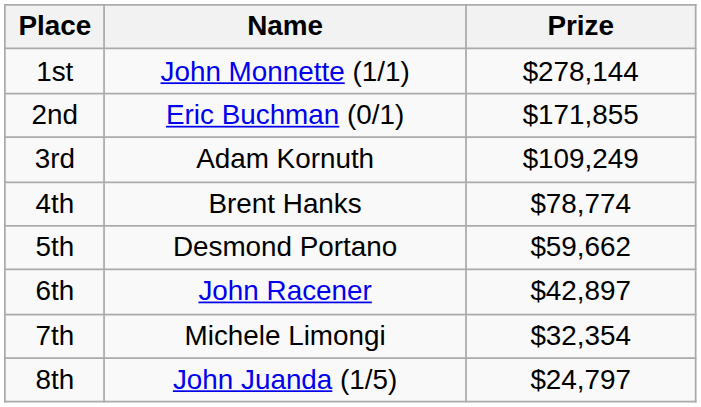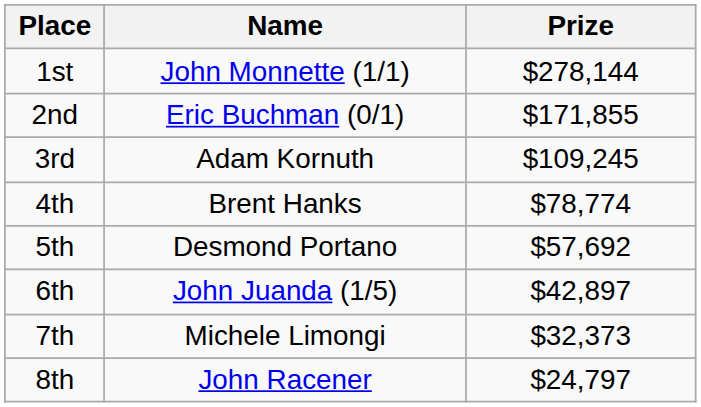 <table class="wikitable">
 <tr>
 <th width="50">Place</th>
 <th width="200">Name</th>
 <th width="125">Prize</th>
 </tr>
 <tr>
 <td align = "center">1st</td>
 <td align = "center"><a href='#'>John Monnette</a> (1/1)</td>
 <td align = "center">$278,144</td>
 </tr>
 <tr>
 <td align = "center">2nd</td>
 <td align = "center"><a href='#'>Eric Buchman</a> (0/1)</td>
 <td align = "center">$171,855</td>
 </tr>
 <tr>
 <td align = "center">3rd</td>
 <td align = "center">Adam Kornuth</td>
-<td align = "center">$109,249</td>
+<td align = "center">$109,245</td>
 </tr>
 <tr>
 <td align = "center">4th</td>
 <td align = "center">Brent Hanks</td>
 <td align = "center">$78,774</td>
 </tr>
 <tr>
 <td align = "center">5th</td>
 <td align = "center">Desmond Portano</td>
-<td align = "center">$59,662</td>
+<td align = "center">$57,692</td>
 </tr>
 <tr>
 <td align = "center">6th</td>
-<td align = "center"><a href='#'>John Racener</a></td>
+<td align = "center"><a href='#'>John Juanda</a> (1/5)</td>
 <td align = "center">$42,897</td>
 </tr>
 <tr>
 <td align = "center">7th</td>
 <td align = "center">Michele Limongi</td>
-<td align = "center">$32,354</td>
+<td align = "center">$32,373</td>
 </tr>
 <tr>
 <td align = "center">8th</td>
-<td align = "center"><a href='#'>John Juanda</a> (1/5)</td>
+<td align = "center"><a href='#'>John Racener</a></td>
 <td align = "center">$24,797</td>
 </tr>
 </table>
